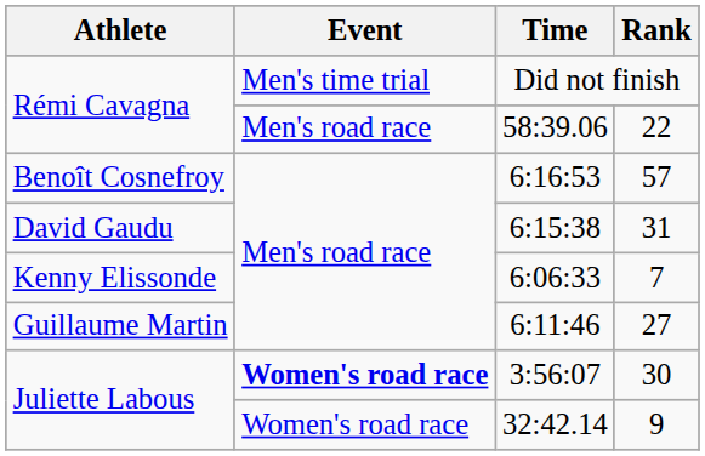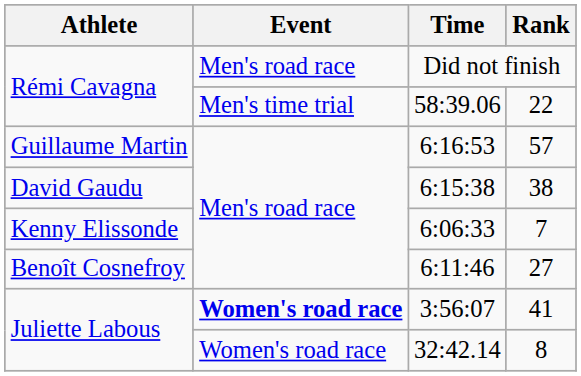 <table class="wikitable" style="font-size:90%">
 <tr>
 <th>Athlete</th>
 <th>Event</th>
 <th>Time</th>
 <th>Rank</th>
 </tr>
 <tr align=center>
 <td align=left rowspan=2><a href='#'>Rémi Cavagna</a></td>
-<td align=left><a href='#'>Men's time trial</a></td>
+<td align=left><a href='#'>Men's road race</a></td>
 <td colspan=2>Did not finish</td>
 </tr>
 <tr align=center>
-<td align=left><a href='#'>Men's road race</a></td>
+<td align=left><a href='#'>Men's time trial</a></td>
 <td>58:39.06</td>
 <td>22</td>
 </tr>
 <tr align=center>
-<td align=left><a href='#'>Benoît Cosnefroy</a></td>
+<td align=left><a href='#'>Guillaume Martin</a></td>
 <td align=left rowspan=4><a href='#'>Men's road race</a></td>
 <td>6:16:53</td>
 <td>57</td>
 </tr>
 <tr align=center>
 <td align=left><a href='#'>David Gaudu</a></td>
 <td>6:15:38</td>
-<td>31</td>
+<td>38</td>
 </tr>
 <tr align=center>
 <td align=left><a href='#'>Kenny Elissonde</a></td>
 <td>6:06:33</td>
 <td>7</td>
 </tr>
 <tr align=center>
-<td align=left><a href='#'>Guillaume Martin</a></td>
+<td align=left><a href='#'>Benoît Cosnefroy</a></td>
 <td>6:11:46</td>
 <td>27</td>
 </tr>
 <tr align=center>
 <td align=left rowspan=2><a href='#'>Juliette Labous</a></td>
 <td align=left><strong><a href='#'>Women's road race</a></strong></td>
 <td>3:56:07</td>
-<td>30</td>
+<td>41</td>
 </tr>
 <tr align=center>
 <td align=left><a href='#'>Women's road race</a></td>
 <td>32:42.14</td>
-<td>9</td>
+<td>8</td>
 </tr>
 </table>
